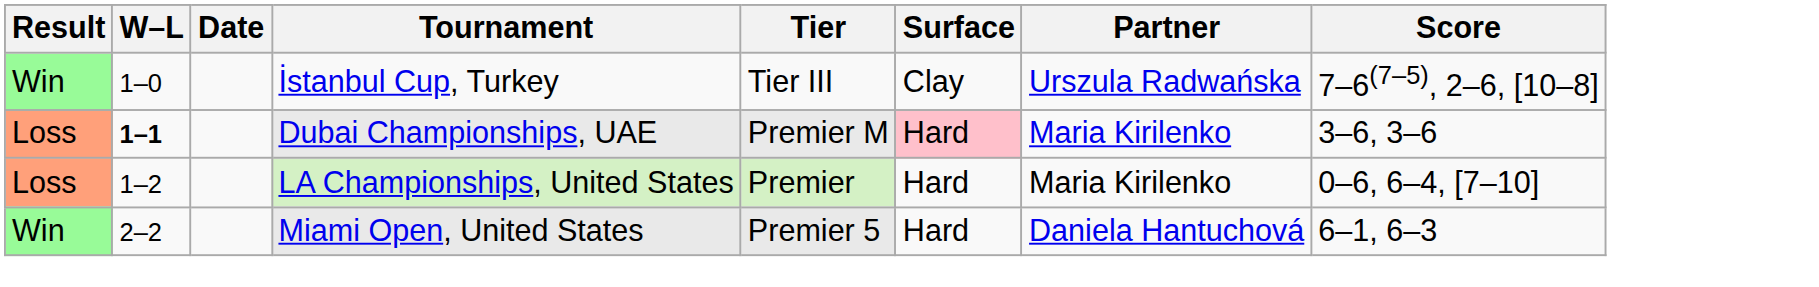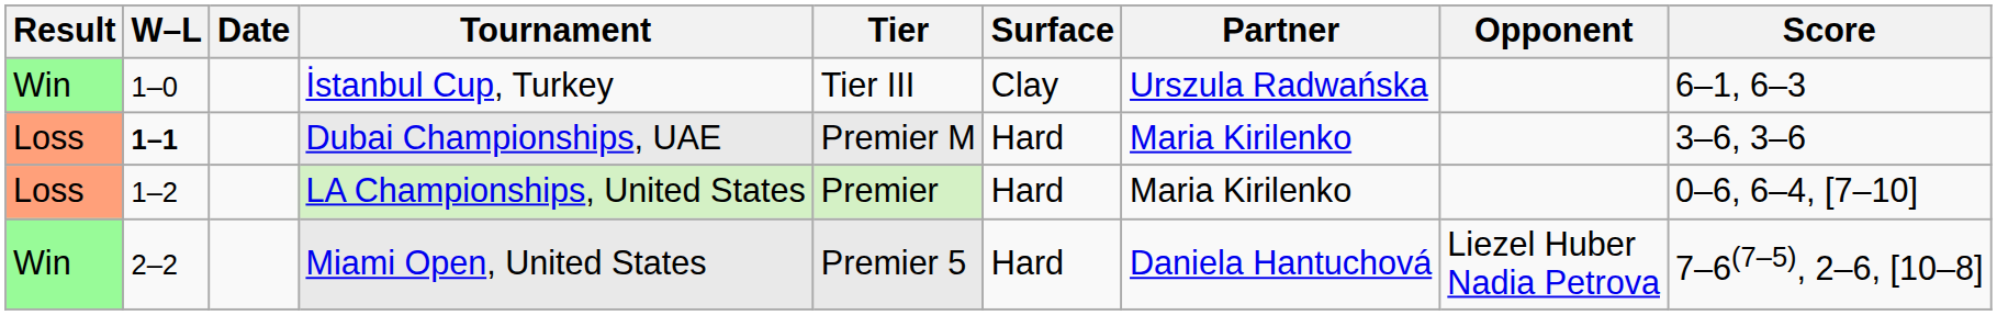 <table class="sortable wikitable">
 <tr>
 <th>Result</th>
 <th class="unsortable">W–L</th>
 <th>Date</th>
 <th>Tournament</th>
 <th>Tier</th>
 <th>Surface</th>
 <th>Partner</th>
+<th>Opponent</th>
 <th class="unsortable">Score</th>
 </tr>
 <tr>
 <td bgcolor=98FB98>Win</td>
 <td><small>1–0</small></td>
 <td><a href='#'></a></td>
 <td><a href='#'>İstanbul Cup</a>, Turkey</td>
 <td>Tier III</td>
 <td>Clay</td>
 <td> <a href='#'>Urszula Radwańska</a></td>
-<td>7–6<sup>(7–5)</sup>, 2–6, [10–8]</td>
+<td></td>
+<td>6–1, 6–3</td>
 </tr>
 <tr>
 <td bgcolor=FFA07A>Loss</td>
 <td><strong><small>1–1</small></strong></td>
 <td><a href='#'></a></td>
 <td style="background:#e9e9e9;"><a href='#'>Dubai Championships</a>, UAE</td>
 <td style="background:#e9e9e9;">Premier M</td>
-<td style="background: pink;">Hard</td>
+<td>Hard</td>
 <td> <a href='#'>Maria Kirilenko</a></td>
+<td></td>
 <td>3–6, 3–6</td>
 </tr>
 <tr>
 <td bgcolor=FFA07A>Loss</td>
 <td><small>1–2</small></td>
 <td><a href='#'></a></td>
 <td style="background:#d4f1c5;"><a href='#'>LA Championships</a>, United States</td>
 <td style="background:#d4f1c5;">Premier</td>
 <td>Hard</td>
 <td> Maria Kirilenko</td>
+<td></td>
 <td>0–6, 6–4, [7–10]</td>
 </tr>
 <tr>
 <td bgcolor=98FB98>Win</td>
 <td><small>2–2</small></td>
 <td><a href='#'></a></td>
 <td style="background:#e9e9e9;"><a href='#'>Miami Open</a>, United States</td>
 <td style="background:#e9e9e9;">Premier 5</td>
 <td>Hard</td>
 <td> <a href='#'>Daniela Hantuchová</a></td>
-<td>6–1, 6–3</td>
+<td> Liezel Huber<br> <a href='#'>Nadia Petrova</a></td>
+<td>7–6<sup>(7–5)</sup>, 2–6, [10–8]</td>
 </tr>
 </table>
